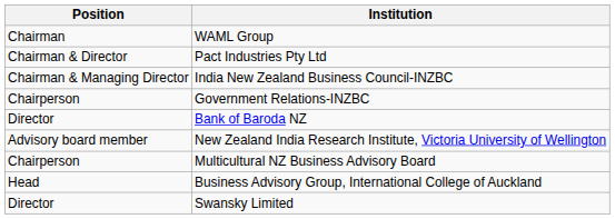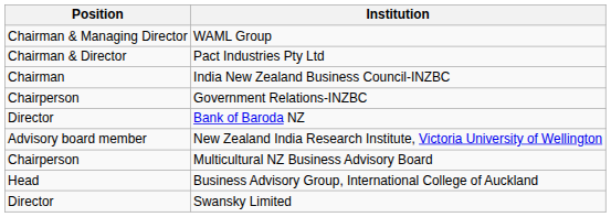 <table class="wikitable">
 <tr>
 <th>Position</th>
 <th>Institution</th>
 </tr>
 <tr>
-<td>Chairman</td>
+<td>Chairman & Managing Director</td>
 <td>WAML Group</td>
 </tr>
 <tr>
 <td>Chairman & Director</td>
 <td>Pact Industries Pty Ltd</td>
 </tr>
 <tr>
-<td>Chairman & Managing Director</td>
+<td>Chairman</td>
 <td>India New Zealand Business Council-INZBC</td>
 </tr>
 <tr>
 <td>Chairperson</td>
 <td>Government Relations-INZBC</td>
 </tr>
 <tr>
 <td>Director</td>
 <td><a href='#'>Bank of Baroda</a> NZ</td>
 </tr>
 <tr>
 <td>Advisory board member</td>
 <td>New Zealand India Research Institute, <a href='#'>Victoria University of Wellington</a></td>
 </tr>
 <tr>
 <td>Chairperson</td>
 <td>Multicultural NZ Business Advisory Board</td>
 </tr>
 <tr>
 <td>Head</td>
 <td>Business Advisory Group, International College of Auckland</td>
 </tr>
 <tr>
 <td>Director</td>
 <td>Swansky Limited</td>
 </tr>
 </table>
